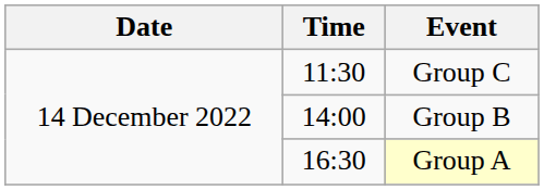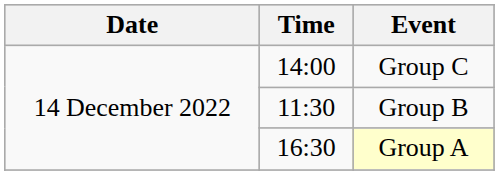 <table class = "wikitable" style="text-align:center;">
 <tr>
 <th width=150>Date</th>
 <th width=50>Time</th>
 <th width=80>Event</th>
 </tr>
 <tr>
 <td rowspan=3>14 December 2022</td>
-<td>11:30</td>
+<td>14:00</td>
 <td>Group C</td>
 </tr>
 <tr>
-<td>14:00</td>
+<td>11:30</td>
 <td>Group B</td>
 </tr>
 <tr>
 <td>16:30</td>
 <td bgcolor=ffffcc>Group A</td>
 </tr>
 </table>
